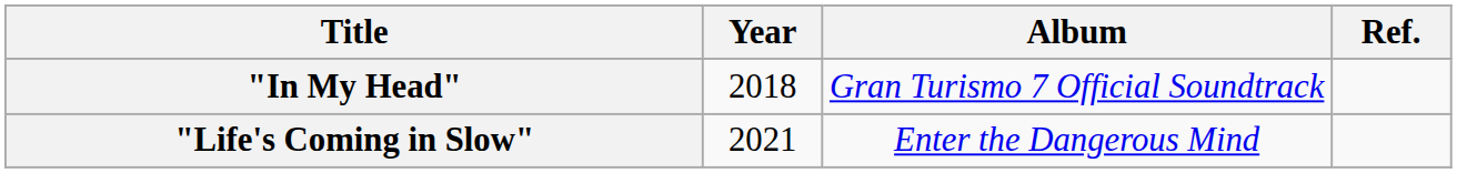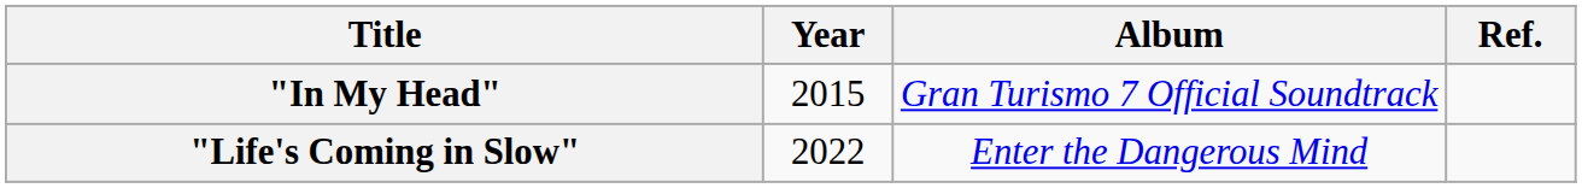 <table class="wikitable plainrowheaders" style="text-align:center;">
 <tr>
 <th scope="col" style="width:20em;">Title</th>
 <th scope="col" style="width:3em;">Year</th>
 <th scope="col">Album</th>
 <th scope="col" style="width:3em;">Ref.</th>
 </tr>
 <tr>
 <th scope="row">"In My Head"</th>
-<td>2018</td>
+<td>2015</td>
 <td><em><a href='#'>Gran Turismo 7 Official Soundtrack</a></em></td>
 <td></td>
 </tr>
 <tr>
 <th scope="row">"Life's Coming in Slow"</th>
-<td>2021</td>
+<td>2022</td>
 <td><a href='#'><em>Enter the Dangerous Mind</em></a></td>
 <td></td>
 </tr>
 </table>
